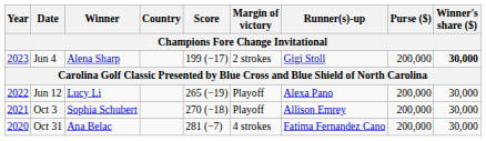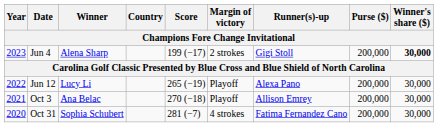 <table class="wikitable">
 <tr>
 <th>Year</th>
 <th>Date</th>
 <th>Winner</th>
 <th>Country</th>
 <th>Score</th>
 <th>Margin of<br>victory</th>
 <th>Runner(s)-up</th>
 <th>Purse ($)</th>
 <th>Winner's<br>share ($)</th>
 </tr>
 <tr>
 <th colspan=9>Champions Fore Change Invitational</th>
 </tr>
 <tr>
 <td><a href='#'>2023</a></td>
 <td>Jun 4</td>
 <td><a href='#'>Alena Sharp</a></td>
 <td></td>
 <td>199 (−17)</td>
 <td>2 strokes</td>
 <td> <a href='#'>Gigi Stoll</a></td>
 <td align=right>200,000</td>
 <td align=right><strong>30,000</strong></td>
 </tr>
 <tr>
 <th colspan=9>Carolina Golf Classic Presented by Blue Cross and Blue Shield of North Carolina</th>
 </tr>
 <tr>
 <td><a href='#'>2022</a></td>
 <td>Jun 12</td>
 <td><a href='#'>Lucy Li</a></td>
 <td></td>
 <td>265 (−19)</td>
 <td>Playoff</td>
 <td> <a href='#'>Alexa Pano</a></td>
 <td align=right>200,000</td>
 <td align=right>30,000</td>
 </tr>
 <tr>
 <td><a href='#'>2021</a></td>
 <td>Oct 3</td>
-<td><a href='#'>Sophia Schubert</a></td>
+<td><a href='#'>Ana Belac</a></td>
 <td></td>
 <td>270 (−18)</td>
 <td>Playoff</td>
 <td> <a href='#'>Allison Emrey</a></td>
 <td align=right>200,000</td>
 <td align=right>30,000</td>
 </tr>
 <tr>
 <td><a href='#'>2020</a></td>
 <td>Oct 31</td>
-<td><a href='#'>Ana Belac</a></td>
+<td><a href='#'>Sophia Schubert</a></td>
 <td></td>
 <td>281 (−7)</td>
 <td>4 strokes</td>
 <td> <a href='#'>Fatima Fernandez Cano</a></td>
 <td align=right>200,000</td>
 <td align=right>30,000</td>
 </tr>
 </table>
